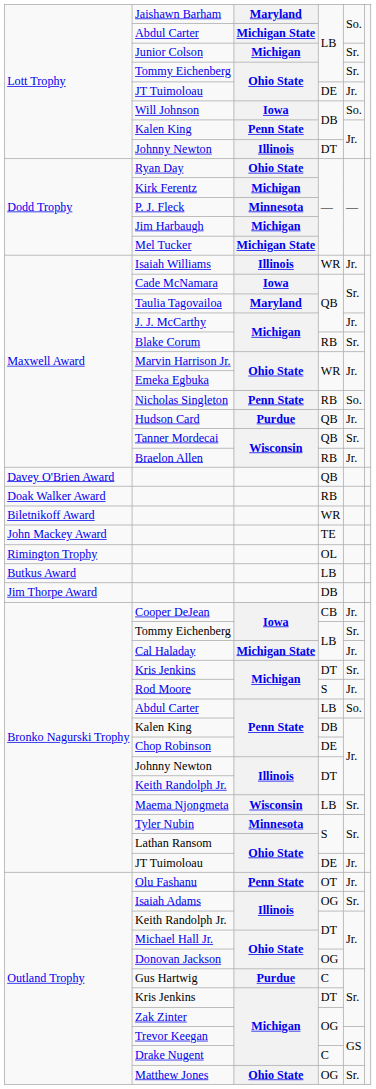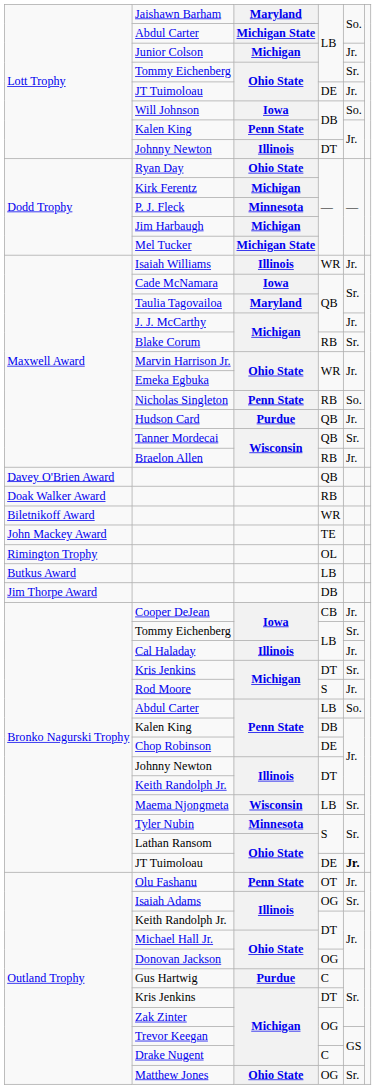 <table class="wikitable">
 <tr>
 <td rowspan=8><a href='#'>Lott Trophy</a></td>
 <td><a href='#'>Jaishawn Barham</a></td>
 <th><a href='#'>Maryland</a></th>
 <td rowspan=4>LB</td>
 <td rowspan=2>So.</td>
 <td rowspan=8></td>
 </tr>
 <tr>
 <td><a href='#'>Abdul Carter</a></td>
 <th><a href='#'>Michigan State</a></th>
 </tr>
 <tr>
 <td><a href='#'>Junior Colson</a></td>
 <th><a href='#'>Michigan</a></th>
-<td>Sr.</td>
+<td>Jr.</td>
 </tr>
 <tr>
 <td><a href='#'>Tommy Eichenberg</a></td>
 <th rowspan=2 align="center"><a href='#'>Ohio State</a></th>
 <td>Sr.</td>
 </tr>
 <tr>
 <td><a href='#'>JT Tuimoloau</a></td>
 <td>DE</td>
 <td>Jr.</td>
 </tr>
 <tr>
 <td><a href='#'>Will Johnson</a></td>
 <th><a href='#'>Iowa</a></th>
 <td rowspan=2>DB</td>
 <td>So.</td>
 </tr>
 <tr>
 <td><a href='#'>Kalen King</a></td>
 <th><a href='#'>Penn State</a></th>
 <td rowspan=2>Jr.</td>
 </tr>
 <tr>
 <td><a href='#'>Johnny Newton</a></td>
 <th><a href='#'>Illinois</a></th>
 <td>DT</td>
 </tr>
 <tr>
 <td rowspan=5><a href='#'>Dodd Trophy</a></td>
 <td><a href='#'>Ryan Day</a></td>
 <th><a href='#'>Ohio State</a></th>
 <td rowspan=5>—</td>
 <td rowspan=5>—</td>
 <td rowspan=5></td>
 </tr>
 <tr>
 <td><a href='#'>Kirk Ferentz</a></td>
 <th><a href='#'>Michigan</a></th>
 </tr>
 <tr>
 <td><a href='#'>P. J. Fleck</a></td>
 <th><a href='#'>Minnesota</a></th>
 </tr>
 <tr>
 <td><a href='#'>Jim Harbaugh</a></td>
 <th><a href='#'>Michigan</a></th>
 </tr>
 <tr>
 <td><a href='#'>Mel Tucker</a></td>
 <th><a href='#'>Michigan State</a></th>
 </tr>
 <tr>
 <td rowspan=11><a href='#'>Maxwell Award</a></td>
 <td><a href='#'>Isaiah Williams</a></td>
 <th><a href='#'>Illinois</a></th>
 <td>WR</td>
 <td>Jr.</td>
 <td rowspan=11></td>
 </tr>
 <tr>
 <td><a href='#'>Cade McNamara</a></td>
 <th><a href='#'>Iowa</a></th>
 <td rowspan=3>QB</td>
 <td rowspan=2>Sr.</td>
 </tr>
 <tr>
 <td><a href='#'>Taulia Tagovailoa</a></td>
 <th><a href='#'>Maryland</a></th>
 </tr>
 <tr>
 <td><a href='#'>J. J. McCarthy</a></td>
 <th rowspan=2 align="center"><a href='#'>Michigan</a></th>
 <td>Jr.</td>
 </tr>
 <tr>
 <td><a href='#'>Blake Corum</a></td>
 <td>RB</td>
 <td>Sr.</td>
 </tr>
 <tr>
 <td><a href='#'>Marvin Harrison Jr.</a></td>
 <th rowspan=2 align="center"><a href='#'>Ohio State</a></th>
 <td rowspan=2>WR</td>
 <td rowspan=2>Jr.</td>
 </tr>
 <tr>
 <td><a href='#'>Emeka Egbuka</a></td>
 </tr>
 <tr>
 <td><a href='#'>Nicholas Singleton</a></td>
 <th><a href='#'>Penn State</a></th>
 <td>RB</td>
 <td>So.</td>
 </tr>
 <tr>
 <td><a href='#'>Hudson Card</a></td>
 <th><a href='#'>Purdue</a></th>
 <td>QB</td>
 <td>Jr.</td>
 </tr>
 <tr>
 <td><a href='#'>Tanner Mordecai</a></td>
 <th rowspan=2 align="center"><a href='#'>Wisconsin</a></th>
 <td>QB</td>
 <td>Sr.</td>
 </tr>
 <tr>
 <td><a href='#'>Braelon Allen</a></td>
 <td>RB</td>
 <td>Jr.</td>
 </tr>
 <tr>
 <td rowspan=1><a href='#'>Davey O'Brien Award</a></td>
 <td></td>
 <td></td>
 <td>QB</td>
 <td rowspan=1></td>
 <td></td>
 </tr>
 <tr>
 <td rowspan=1><a href='#'>Doak Walker Award</a></td>
 <td></td>
 <td></td>
 <td rowspan=1>RB</td>
 <td></td>
 <td rowspan=1></td>
 </tr>
 <tr>
 <td rowspan=1><a href='#'>Biletnikoff Award</a></td>
 <td></td>
 <td></td>
 <td rowspan=1>WR</td>
 <td></td>
 <td rowspan=1></td>
 </tr>
 <tr>
 <td rowspan=1><a href='#'>John Mackey Award</a></td>
 <td></td>
 <td></td>
 <td rowspan=1>TE</td>
 <td></td>
 <td rowspan=1></td>
 </tr>
 <tr>
 <td rowspan=1><a href='#'>Rimington Trophy</a></td>
 <td></td>
 <td></td>
 <td rowspan=1>OL</td>
 <td></td>
 <td rowspan=1></td>
 </tr>
 <tr>
 <td rowspan=1><a href='#'>Butkus Award</a></td>
 <td></td>
 <td></td>
 <td rowspan=1>LB</td>
 <td></td>
 <td rowspan=1></td>
 </tr>
 <tr>
 <td rowspan=1><a href='#'>Jim Thorpe Award</a></td>
 <td></td>
 <td></td>
 <td rowspan=1>DB</td>
 <td></td>
 <td rowspan=1></td>
 </tr>
 <tr>
 <td rowspan=14><a href='#'>Bronko Nagurski Trophy</a></td>
 <td><a href='#'>Cooper DeJean</a></td>
 <th rowspan=2 align="center"><a href='#'>Iowa</a></th>
 <td>CB</td>
 <td>Jr.</td>
 <td rowspan=14></td>
 </tr>
 <tr>
 <td>Tommy Eichenberg</td>
 <td rowspan=2>LB</td>
 <td>Sr.</td>
 </tr>
 <tr>
 <td><a href='#'>Cal Haladay</a></td>
-<th><a href='#'>Michigan State</a></th>
+<th><a href='#'>Illinois</a></th>
 <td> Jr.</td>
 </tr>
 <tr>
 <td><a href='#'>Kris Jenkins</a></td>
 <th rowspan=2 align="center"><a href='#'>Michigan</a></th>
 <td>DT</td>
 <td>Sr.</td>
 </tr>
 <tr>
 <td><a href='#'>Rod Moore</a></td>
 <td>S</td>
 <td>Jr.</td>
 </tr>
 <tr>
 <td><a href='#'>Abdul Carter</a></td>
 <th rowspan=3 align="center"><a href='#'>Penn State</a></th>
 <td>LB</td>
 <td>So.</td>
 </tr>
 <tr>
 <td>Kalen King</td>
 <td>DB</td>
 <td rowspan=4>Jr.</td>
 </tr>
 <tr>
 <td><a href='#'>Chop Robinson</a></td>
 <td>DE</td>
 </tr>
 <tr>
 <td>Johnny Newton</td>
 <th rowspan=2 align="center"><a href='#'>Illinois</a></th>
 <td rowspan=2>DT</td>
 </tr>
 <tr>
 <td><a href='#'>Keith Randolph Jr.</a></td>
 </tr>
 <tr>
 <td><a href='#'>Maema Njongmeta</a></td>
 <th><a href='#'>Wisconsin</a></th>
 <td>LB</td>
 <td> Sr.</td>
 </tr>
 <tr>
 <td><a href='#'>Tyler Nubin</a></td>
 <th><a href='#'>Minnesota</a></th>
 <td rowspan=2>S</td>
 <td rowspan=2>Sr.</td>
 </tr>
 <tr>
 <td>Lathan Ransom</td>
 <th rowspan=2 align="center"><a href='#'>Ohio State</a></th>
 </tr>
 <tr>
 <td>JT Tuimoloau</td>
 <td>DE</td>
-<td>Jr.</td>
+<td><strong>Jr.</strong></td>
 </tr>
 <tr>
 <td rowspan=11><a href='#'>Outland Trophy</a></td>
 <td><a href='#'>Olu Fashanu</a></td>
 <th><a href='#'>Penn State</a></th>
 <td>OT</td>
 <td>Jr.</td>
 <td rowspan=11></td>
 </tr>
 <tr>
 <td><a href='#'>Isaiah Adams</a></td>
 <th rowspan=2 align="center"><a href='#'>Illinois</a></th>
 <td>OG</td>
 <td>Sr.</td>
 </tr>
 <tr>
 <td>Keith Randolph Jr.</td>
 <td rowspan=2>DT</td>
 <td rowspan=3>Jr.</td>
 </tr>
 <tr>
 <td><a href='#'>Michael Hall Jr.</a></td>
 <th rowspan=2 align="center"><a href='#'>Ohio State</a></th>
 </tr>
 <tr>
 <td><a href='#'>Donovan Jackson</a></td>
 <td>OG</td>
 </tr>
 <tr>
 <td>Gus Hartwig</td>
 <th><a href='#'>Purdue</a></th>
 <td>C</td>
 <td rowspan=3>Sr.</td>
 </tr>
 <tr>
 <td>Kris Jenkins</td>
 <th rowspan=4 align="center"><a href='#'>Michigan</a></th>
 <td>DT</td>
 </tr>
 <tr>
 <td><a href='#'>Zak Zinter</a></td>
 <td rowspan=2>OG</td>
 </tr>
 <tr>
 <td><a href='#'>Trevor Keegan</a></td>
 <td rowspan=2>GS</td>
 </tr>
 <tr>
 <td><a href='#'>Drake Nugent</a></td>
 <td>C</td>
 </tr>
 <tr>
 <td><a href='#'>Matthew Jones</a></td>
 <th><a href='#'>Ohio State</a></th>
 <td>OG</td>
 <td>Sr.</td>
 </tr>
 </table>
